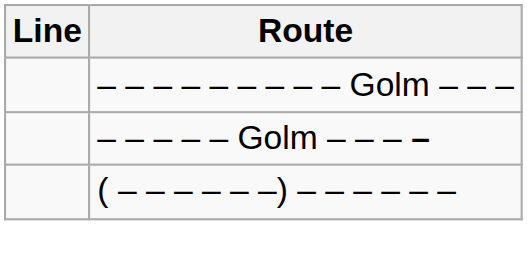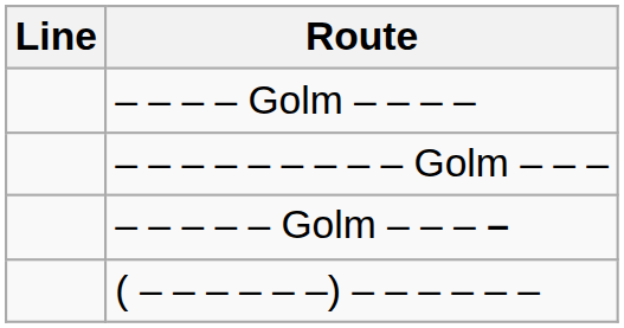 <table class="wikitable">
 <tr>
 <th>Line</th>
 <th>Route</th>
+</tr>
+<tr>
+<td></td>
+<td><strong></strong> –  –  –  – Golm –  –  – <strong></strong> – <strong></strong></td>
 </tr>
 <tr>
 <td></td>
 <td><strong></strong> –  –  –  –  –  –  –  –  – Golm –  –  – <strong></strong></td>
 </tr>
 <tr>
 <td align="center"> </td>
 <td><strong></strong> –  –  –  –  – Golm –  –  – <strong> – </strong></td>
 </tr>
 <tr>
 <td align="center"> </td>
 <td>( –  –  –  –  –  –) <strong></strong> –  –  –  –  –  – <strong></strong></td>
 </tr>
 </table>
